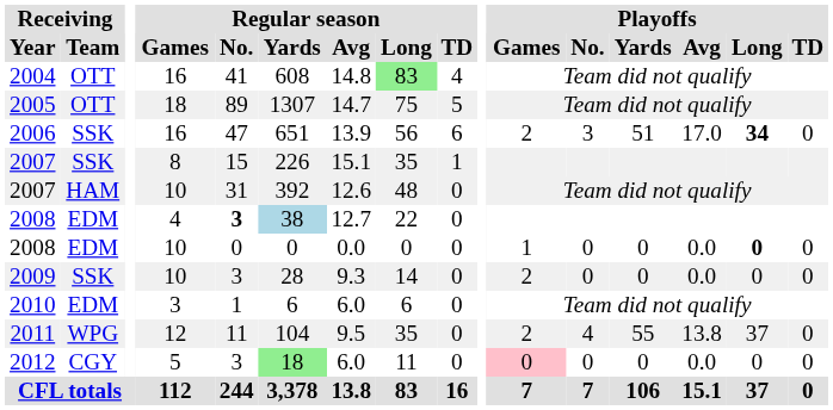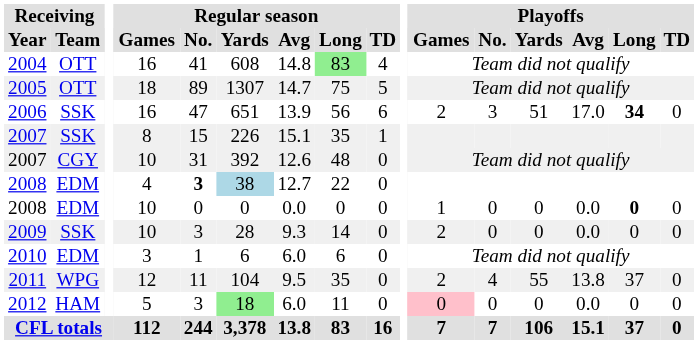 <table BORDER="0" CELLPADDING="1" CELLSPACING="0" width="65%" style="text-align:center">
 <tr bgcolor="#e0e0e0">
 <th colspan="2">Receiving</th>
 <th rowspan="99" bgcolor="#ffffff"> </th>
 <th colspan="6">Regular season</th>
 <th rowspan="99" bgcolor="#ffffff"> </th>
 <th colspan="6">Playoffs</th>
 </tr>
 <tr bgcolor="#e0e0e0">
 <th>Year</th>
 <th>Team</th>
 <th>Games</th>
 <th>No.</th>
 <th>Yards</th>
 <th>Avg</th>
 <th>Long</th>
 <th>TD</th>
 <th>Games</th>
 <th>No.</th>
 <th>Yards</th>
 <th>Avg</th>
 <th>Long</th>
 <th>TD</th>
 </tr>
 <tr ALIGN="center">
 <td><a href='#'>2004</a></td>
 <td><a href='#'>OTT</a></td>
 <td>16</td>
 <td>41</td>
 <td>608</td>
 <td>14.8</td>
 <td style="background: lightgreen;">83</td>
 <td>4</td>
 <td colspan="6"><em>Team did not qualify</em></td>
 </tr>
 <tr ALIGN="center" bgcolor="#f0f0f0">
 <td><a href='#'>2005</a></td>
 <td><a href='#'>OTT</a></td>
 <td>18</td>
 <td>89</td>
 <td>1307</td>
 <td>14.7</td>
 <td>75</td>
 <td>5</td>
 <td colspan="6"><em>Team did not qualify</em></td>
 </tr>
 <tr ALIGN="center">
 <td><a href='#'>2006</a></td>
 <td><a href='#'>SSK</a></td>
 <td>16</td>
 <td>47</td>
 <td>651</td>
 <td>13.9</td>
 <td>56</td>
 <td>6</td>
 <td>2</td>
 <td>3</td>
 <td>51</td>
 <td>17.0</td>
 <td><strong>34</strong></td>
 <td>0</td>
 </tr>
 <tr ALIGN="center" bgcolor="#f0f0f0">
 <td><a href='#'>2007</a></td>
 <td><a href='#'>SSK</a></td>
 <td>8</td>
 <td>15</td>
 <td>226</td>
 <td>15.1</td>
 <td>35</td>
 <td>1</td>
 <td></td>
 <td></td>
 <td></td>
 <td></td>
 <td></td>
 <td></td>
 </tr>
 <tr ALIGN="center" bgcolor="#f0f0f0">
 <td>2007</td>
-<td><a href='#'>HAM</a></td>
+<td><a href='#'>CGY</a></td>
 <td>10</td>
 <td>31</td>
 <td>392</td>
 <td>12.6</td>
 <td>48</td>
 <td>0</td>
 <td colspan="6"><em>Team did not qualify</em></td>
 </tr>
 <tr ALIGN="center">
 <td><a href='#'>2008</a></td>
 <td><a href='#'>EDM</a></td>
 <td>4</td>
 <td><strong>3</strong></td>
 <td style="background: lightblue;">38</td>
 <td>12.7</td>
 <td>22</td>
 <td>0</td>
 <td></td>
 <td></td>
 <td></td>
 <td></td>
 <td></td>
 <td></td>
 </tr>
 <tr ALIGN="center">
 <td>2008</td>
 <td><a href='#'>EDM</a></td>
 <td>10</td>
 <td>0</td>
 <td>0</td>
 <td>0.0</td>
 <td>0</td>
 <td>0</td>
 <td>1</td>
 <td>0</td>
 <td>0</td>
 <td>0.0</td>
 <td><strong>0</strong></td>
 <td>0</td>
 </tr>
 <tr ALIGN="center" bgcolor="#f0f0f0">
 <td><a href='#'>2009</a></td>
 <td><a href='#'>SSK</a></td>
 <td>10</td>
 <td>3</td>
 <td>28</td>
 <td>9.3</td>
 <td>14</td>
 <td>0</td>
 <td>2</td>
 <td>0</td>
 <td>0</td>
 <td>0.0</td>
 <td>0</td>
 <td>0</td>
 </tr>
 <tr ALIGN="center">
 <td><a href='#'>2010</a></td>
 <td><a href='#'>EDM</a></td>
 <td>3</td>
 <td>1</td>
 <td>6</td>
 <td>6.0</td>
 <td>6</td>
 <td>0</td>
 <td colspan="6"><em>Team did not qualify</em></td>
 </tr>
 <tr ALIGN="center" bgcolor="#f0f0f0">
 <td><a href='#'>2011</a></td>
 <td><a href='#'>WPG</a></td>
 <td>12</td>
 <td>11</td>
 <td>104</td>
 <td>9.5</td>
 <td>35</td>
 <td>0</td>
 <td>2</td>
 <td>4</td>
 <td>55</td>
 <td>13.8</td>
 <td>37</td>
 <td>0</td>
 </tr>
 <tr ALIGN="center">
 <td><a href='#'>2012</a></td>
-<td><a href='#'>CGY</a></td>
+<td><a href='#'>HAM</a></td>
 <td>5</td>
 <td>3</td>
 <td style="background: lightgreen;">18</td>
 <td>6.0</td>
 <td>11</td>
 <td>0</td>
 <td style="background: pink;">0</td>
 <td>0</td>
 <td>0</td>
 <td>0.0</td>
 <td>0</td>
 <td>0</td>
 </tr>
 <tr bgcolor="#e0e0e0">
 <th colspan="3"><a href='#'>CFL totals</a></th>
 <th>112</th>
 <th>244</th>
 <th>3,378</th>
 <th>13.8</th>
 <th>83</th>
 <th>16</th>
 <th>7</th>
 <th>7</th>
 <th>106</th>
 <th>15.1</th>
 <th>37</th>
 <th>0</th>
 </tr>
 </table>
